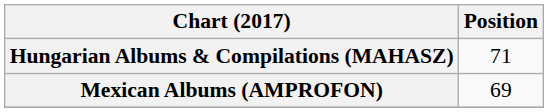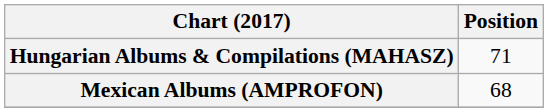 <table class="wikitable sortable plainrowheaders" style="text-align:center">
 <tr>
 <th>Chart (2017)</th>
 <th>Position</th>
 </tr>
 <tr>
 <th scope="row">Hungarian Albums & Compilations (MAHASZ)</th>
 <td>71</td>
 </tr>
 <tr>
 <th scope="row">Mexican Albums (AMPROFON)</th>
-<td>69</td>
+<td>68</td>
 </tr>
 <tr>
 </tr>
 </table>
